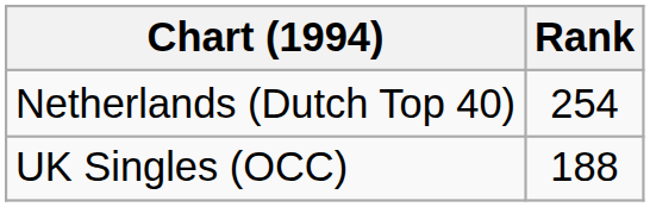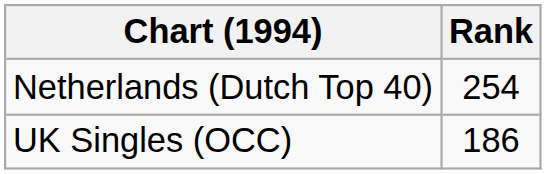 <table class="wikitable">
 <tr>
 <th align="left">Chart (1994)</th>
 <th style="text-align:center;">Rank</th>
 </tr>
 <tr>
 <td>Netherlands (Dutch Top 40)</td>
 <td style="text-align:center;">254</td>
 </tr>
 <tr>
 <td>UK Singles (OCC)</td>
-<td style="text-align:center;">188</td>
+<td style="text-align:center;">186</td>
 </tr>
 </table>
